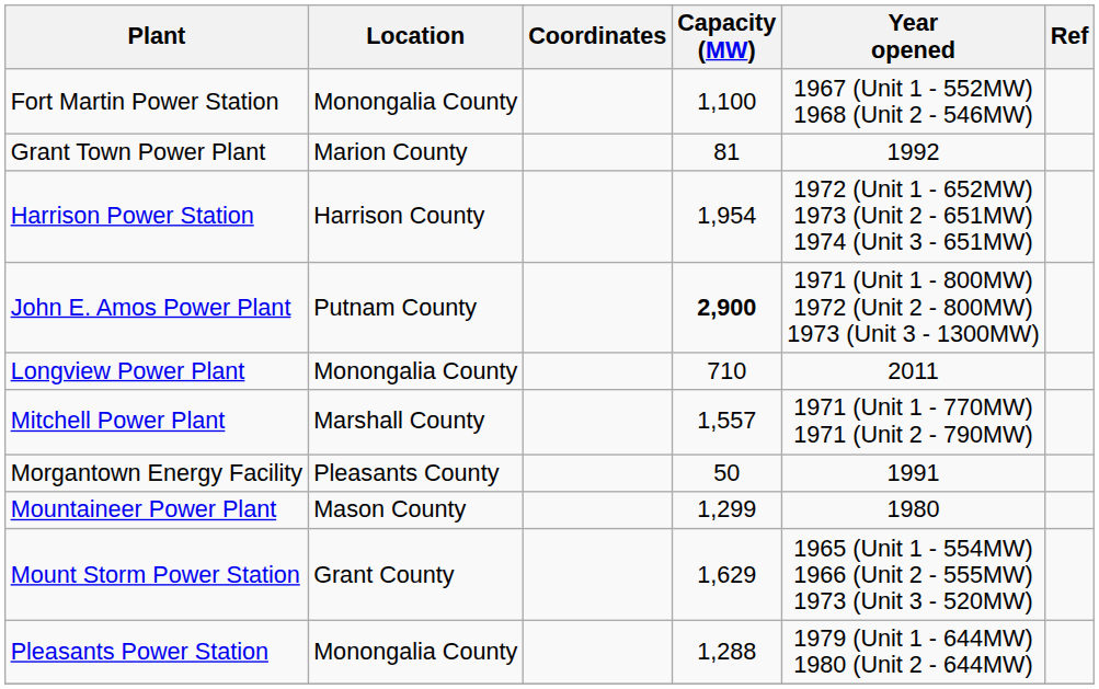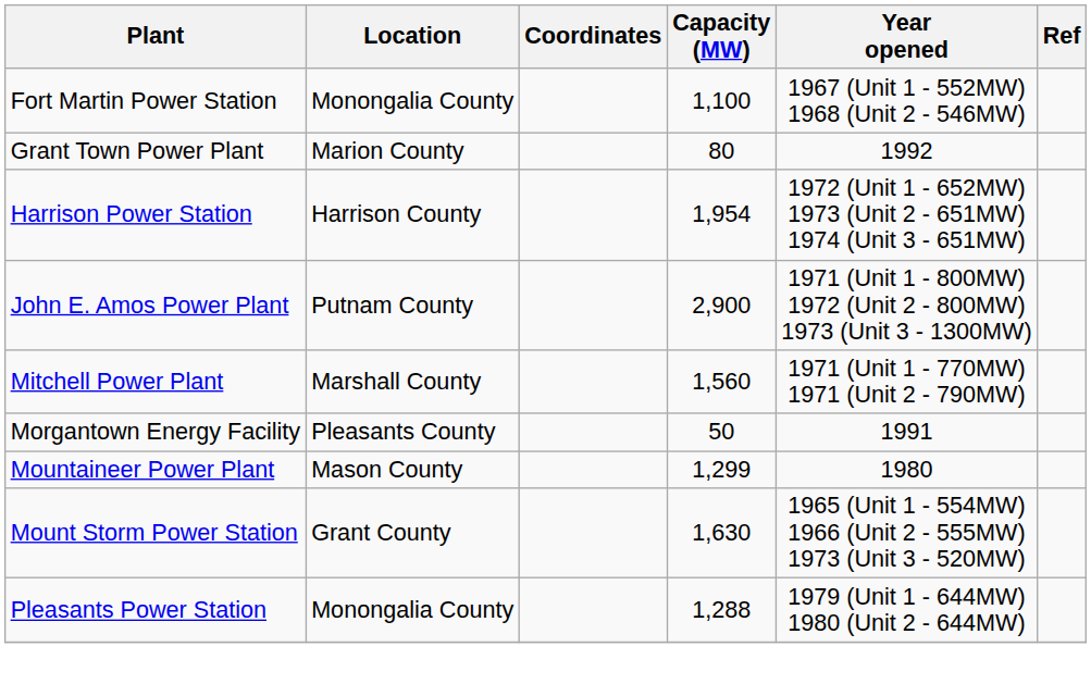 <table class="wikitable sortable">
 <tr>
 <th>Plant</th>
 <th>Location</th>
 <th>Coordinates</th>
 <th>Capacity<br>(<a href='#'>MW</a>)</th>
 <th>Year<br>opened</th>
 <th>Ref</th>
 </tr>
 <tr>
 <td>Fort Martin Power Station</td>
 <td>Monongalia County</td>
 <td></td>
 <td align="center">1,100</td>
 <td align="center">1967 (Unit 1 - 552MW)<br>1968 (Unit 2 - 546MW)</td>
 <td></td>
 </tr>
 <tr>
 <td>Grant Town Power Plant</td>
 <td>Marion County</td>
 <td></td>
-<td align="center">81</td>
+<td align="center">80</td>
 <td align="center">1992</td>
 <td></td>
 </tr>
 <tr>
 <td><a href='#'>Harrison Power Station</a></td>
 <td>Harrison County</td>
 <td></td>
 <td align="center">1,954</td>
 <td align="center">1972 (Unit 1 - 652MW)<br>1973 (Unit 2 - 651MW)<br>1974 (Unit 3 - 651MW)</td>
 <td></td>
 </tr>
 <tr>
 <td><a href='#'>John E. Amos Power Plant</a></td>
 <td>Putnam County</td>
 <td></td>
-<td align="center"><strong>2,900</strong></td>
+<td align="center">2,900</td>
 <td align="center">1971 (Unit 1 - 800MW)<br>1972 (Unit 2 - 800MW)<br>1973 (Unit 3 - 1300MW)</td>
-<td></td>
-</tr>
-<tr>
-<td><a href='#'>Longview Power Plant</a></td>
-<td>Monongalia County</td>
-<td></td>
-<td align="center">710</td>
-<td align="center">2011</td>
 <td></td>
 </tr>
 <tr>
 <td><a href='#'>Mitchell Power Plant</a></td>
 <td>Marshall County</td>
 <td></td>
-<td align="center">1,557</td>
+<td align="center">1,560</td>
 <td align="center">1971 (Unit 1 - 770MW)<br>1971 (Unit 2 - 790MW)</td>
 <td></td>
 </tr>
 <tr>
 <td>Morgantown Energy Facility</td>
 <td>Pleasants County</td>
 <td></td>
 <td align="center">50</td>
 <td align="center">1991</td>
 <td></td>
 </tr>
 <tr>
 <td><a href='#'>Mountaineer Power Plant</a></td>
 <td>Mason County</td>
 <td></td>
 <td align="center">1,299</td>
 <td align="center">1980</td>
 <td></td>
 </tr>
 <tr>
 <td><a href='#'>Mount Storm Power Station</a></td>
 <td>Grant County</td>
 <td></td>
-<td align="center">1,629</td>
+<td align="center">1,630</td>
 <td align="center">1965 (Unit 1 - 554MW)<br>1966 (Unit 2 - 555MW)<br>1973 (Unit 3 - 520MW)</td>
 <td></td>
 </tr>
 <tr>
 <td><a href='#'>Pleasants Power Station</a></td>
 <td>Monongalia County</td>
 <td></td>
 <td align="center">1,288</td>
 <td align="center">1979 (Unit 1 - 644MW)<br>1980 (Unit 2 - 644MW)</td>
 <td></td>
 </tr>
 <tr>
 </tr>
 </table>
